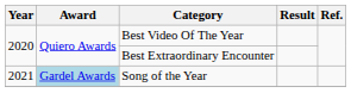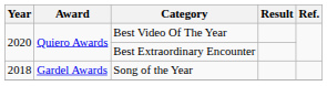 <table class="wikitable">
 <tr>
 <th>Year</th>
 <th>Award</th>
 <th>Category</th>
 <th>Result</th>
 <th>Ref.</th>
 </tr>
 <tr>
 <td rowspan="2">2020</td>
 <td rowspan="2"><a href='#'>Quiero Awards</a></td>
 <td>Best Video Of The Year</td>
 <td></td>
 <td rowspan="2"></td>
 </tr>
 <tr>
 <td>Best Extraordinary Encounter</td>
 <td></td>
 </tr>
 <tr>
-<td>2021</td>
-<td style="background: lightblue;"><a href='#'>Gardel Awards</a></td>
+<td>2018</td>
+<td><a href='#'>Gardel Awards</a></td>
 <td>Song of the Year</td>
 <td></td>
 <td></td>
 </tr>
 <tr>
 </tr>
 </table>
